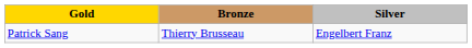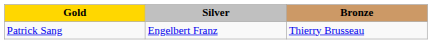 <table class="wikitable" style="text-align:left">
 <tr align="center">
 <td width=200 bgcolor=gold><strong>Gold</strong></td>
+<td width=200 bgcolor=silver><strong>Silver</strong></td>
 <td width=200 bgcolor=CC9966><strong>Bronze</strong></td>
-<td width=200 bgcolor=silver><strong>Silver</strong></td>
 </tr>
 <tr>
 <td><a href='#'>Patrick Sang</a><br><em></em></td>
+<td><a href='#'>Engelbert Franz</a><br><em></em></td>
 <td><a href='#'>Thierry Brusseau</a><br><em></em></td>
-<td><a href='#'>Engelbert Franz</a><br><em></em></td>
 </tr>
 </table>
